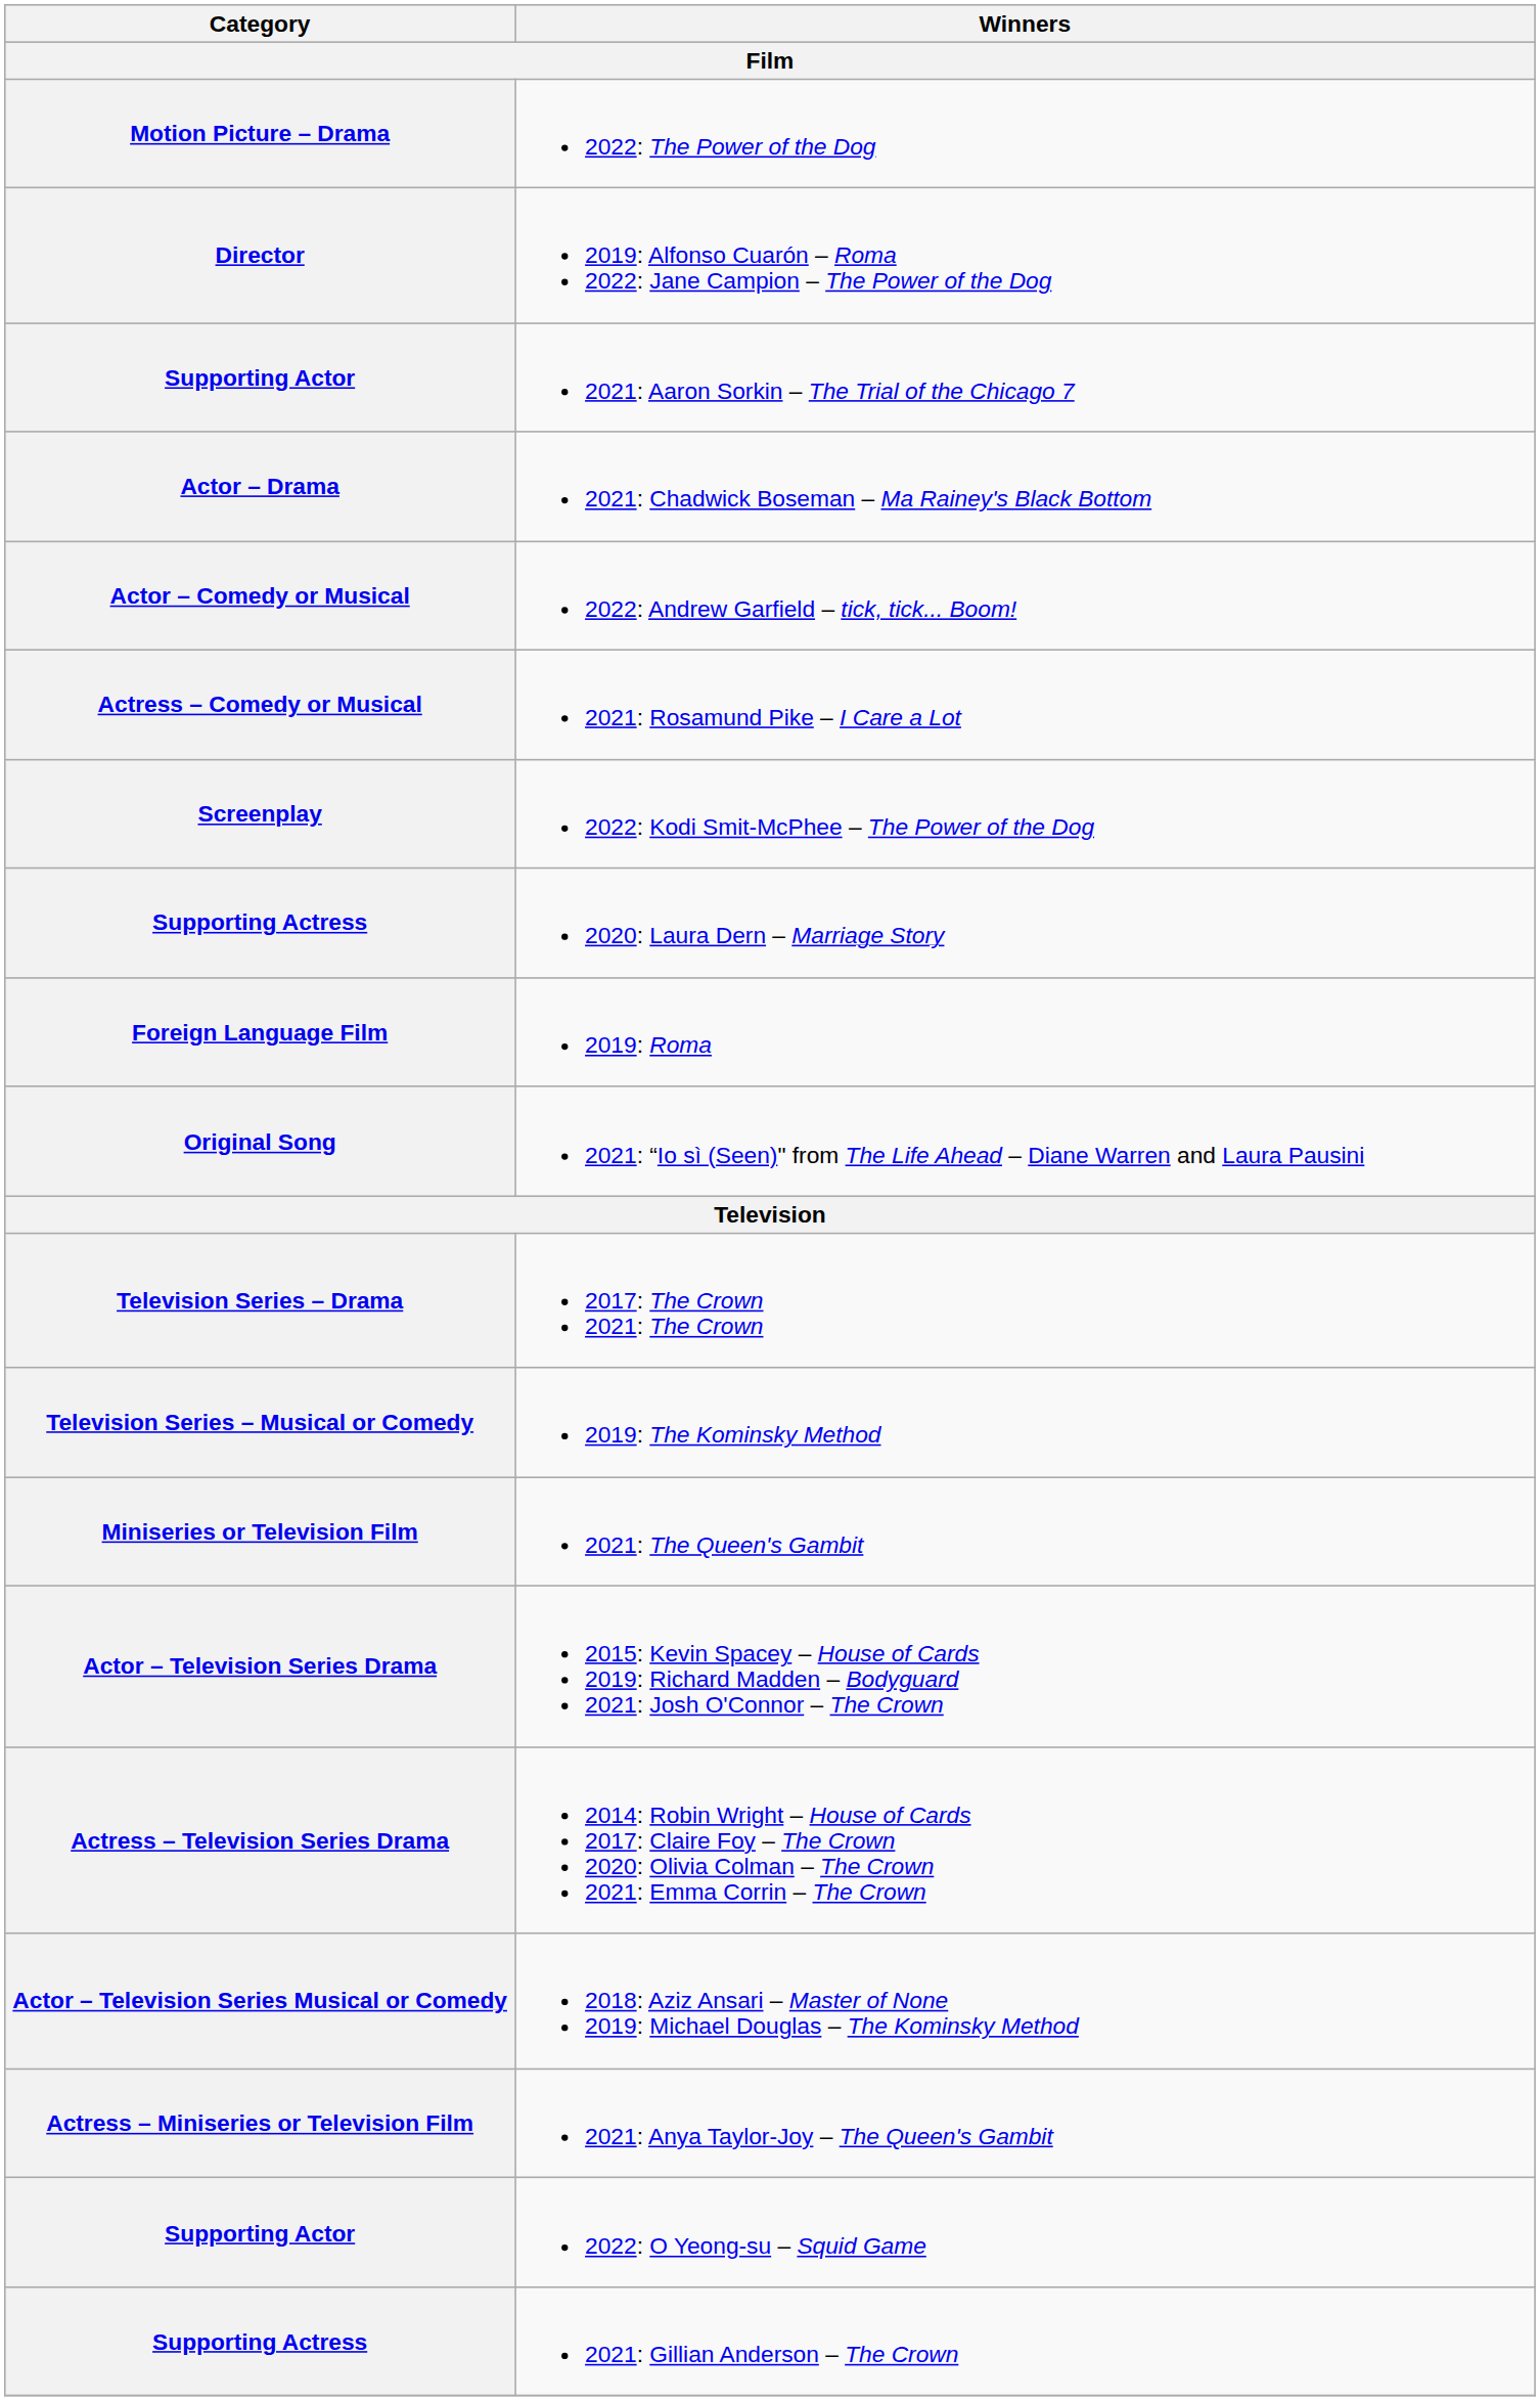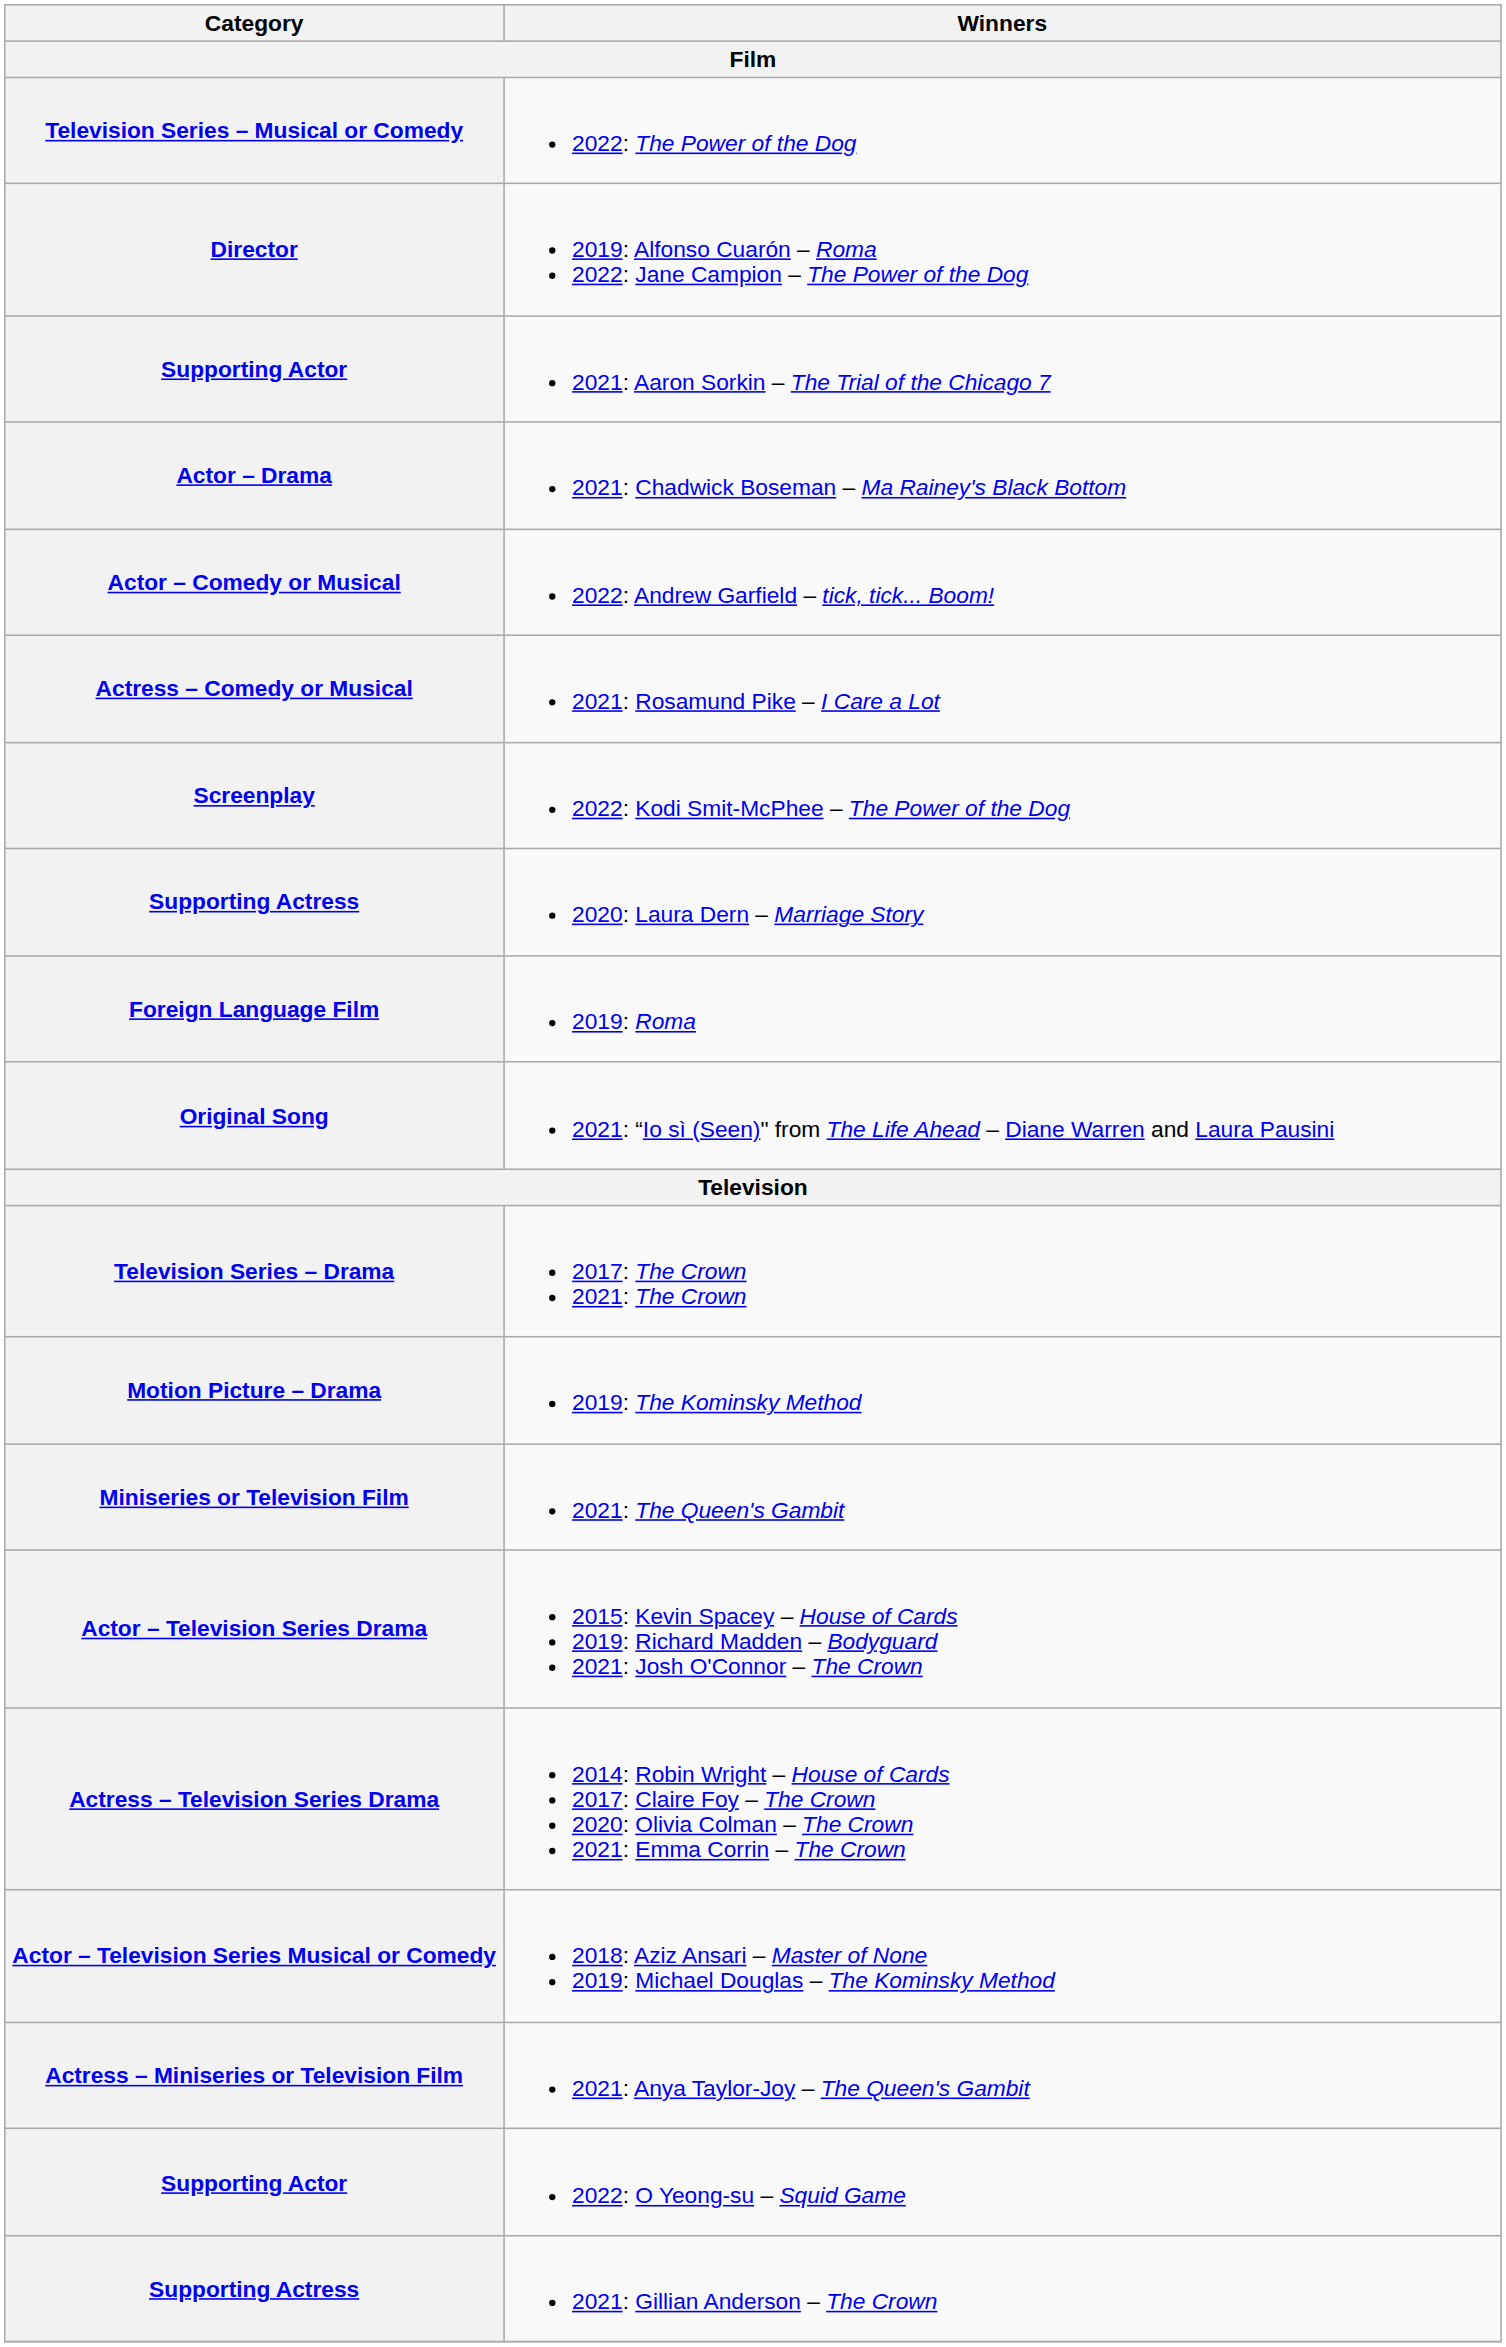 <table class="wikitable plainrowheaders" style="font-size: 90%" width=75%>
 <tr>
 <th scope="col" style="width:20%;">Category</th>
 <th scope="col" style="width:40%;">Winners</th>
 </tr>
 <tr>
 <th colspan="2" style="text-align:center;"><strong>Film</strong></th>
 </tr>
 <tr>
-<th><a href='#'>Motion Picture – Drama</a></th>
+<th><a href='#'>Television Series – Musical or Comedy</a></th>
 <td><br><ul><li><a href='#'>2022</a>: <em><a href='#'>The Power of the Dog</a></em></li></ul></td>
 </tr>
 <tr>
 <th><a href='#'>Director</a></th>
 <td><br><ul><li><a href='#'>2019</a>: <a href='#'>Alfonso Cuarón</a> – <em><a href='#'>Roma</a></em></li><li><a href='#'>2022</a>: <a href='#'>Jane Campion</a> – <em><a href='#'>The Power of the Dog</a></em></li></ul></td>
 </tr>
 <tr>
 <th><a href='#'>Supporting Actor</a></th>
 <td><br><ul><li><a href='#'>2021</a>: <a href='#'>Aaron Sorkin</a> – <em><a href='#'>The Trial of the Chicago 7</a></em></li></ul></td>
 </tr>
 <tr>
 <th><a href='#'>Actor – Drama</a></th>
 <td><br><ul><li><a href='#'>2021</a>: <a href='#'>Chadwick Boseman</a> – <em><a href='#'>Ma Rainey's Black Bottom</a></em></li></ul></td>
 </tr>
 <tr>
 <th><a href='#'>Actor – Comedy or Musical</a></th>
 <td><br><ul><li><a href='#'>2022</a>: <a href='#'>Andrew Garfield</a> – <em><a href='#'>tick, tick... Boom!</a></em></li></ul></td>
 </tr>
 <tr>
 <th><a href='#'>Actress – Comedy or Musical</a></th>
 <td><br><ul><li><a href='#'>2021</a>: <a href='#'>Rosamund Pike</a> – <em><a href='#'>I Care a Lot</a></em></li></ul></td>
 </tr>
 <tr>
 <th><a href='#'>Screenplay</a></th>
 <td><br><ul><li><a href='#'>2022</a>: <a href='#'>Kodi Smit-McPhee</a> – <em><a href='#'>The Power of the Dog</a></em></li></ul></td>
 </tr>
 <tr>
 <th><a href='#'>Supporting Actress</a></th>
 <td><br><ul><li><a href='#'>2020</a>: <a href='#'>Laura Dern</a> – <em><a href='#'>Marriage Story</a></em></li></ul></td>
 </tr>
 <tr>
 <th><a href='#'>Foreign Language Film</a></th>
 <td><br><ul><li><a href='#'>2019</a>: <em><a href='#'>Roma</a></em></li></ul></td>
 </tr>
 <tr>
 <th><a href='#'>Original Song</a></th>
 <td><br><ul><li><a href='#'>2021</a>: “<a href='#'>Io sì (Seen)</a>" from <em><a href='#'>The Life Ahead</a></em> – <a href='#'>Diane Warren</a> and <a href='#'>Laura Pausini</a></li></ul></td>
 </tr>
 <tr>
 <th colspan="2" style="text-align:center;"><strong>Television</strong></th>
 </tr>
 <tr>
 <th><a href='#'>Television Series – Drama</a></th>
 <td><br><ul><li><a href='#'>2017</a>: <em><a href='#'>The Crown</a></em></li><li><a href='#'>2021</a>: <em><a href='#'>The Crown</a></em></li></ul></td>
 </tr>
 <tr>
-<th><a href='#'>Television Series – Musical or Comedy</a></th>
+<th><a href='#'>Motion Picture – Drama</a></th>
 <td><br><ul><li><a href='#'>2019</a>: <em><a href='#'>The Kominsky Method</a></em></li></ul></td>
 </tr>
 <tr>
 <th><a href='#'>Miniseries or Television Film</a></th>
 <td><br><ul><li><a href='#'>2021</a>: <em><a href='#'>The Queen's Gambit</a></em></li></ul></td>
 </tr>
 <tr>
 <th><a href='#'>Actor – Television Series Drama</a></th>
 <td><br><ul><li><a href='#'>2015</a>: <a href='#'>Kevin Spacey</a> – <em><a href='#'>House of Cards</a></em></li><li><a href='#'>2019</a>: <a href='#'>Richard Madden</a> – <em><a href='#'>Bodyguard</a></em></li><li><a href='#'>2021</a>: <a href='#'>Josh O'Connor</a> – <em><a href='#'>The Crown</a></em></li></ul></td>
 </tr>
 <tr>
 <th><a href='#'>Actress – Television Series Drama</a></th>
 <td><br><ul><li><a href='#'>2014</a>: <a href='#'>Robin Wright</a> – <em><a href='#'>House of Cards</a></em></li><li><a href='#'>2017</a>: <a href='#'>Claire Foy</a> – <em><a href='#'>The Crown</a></em></li><li><a href='#'>2020</a>: <a href='#'>Olivia Colman</a> – <em><a href='#'>The Crown</a></em></li><li><a href='#'>2021</a>: <a href='#'>Emma Corrin</a> – <em><a href='#'>The Crown</a></em></li></ul></td>
 </tr>
 <tr>
 <th><a href='#'>Actor – Television Series Musical or Comedy</a></th>
 <td><br><ul><li><a href='#'>2018</a>: <a href='#'>Aziz Ansari</a> – <em><a href='#'>Master of None</a></em></li><li><a href='#'>2019</a>: <a href='#'>Michael Douglas</a> – <em><a href='#'>The Kominsky Method</a></em></li></ul></td>
 </tr>
 <tr>
 <th><a href='#'>Actress – Miniseries or Television Film</a></th>
 <td><br><ul><li><a href='#'>2021</a>: <a href='#'>Anya Taylor-Joy</a> – <em><a href='#'>The Queen's Gambit</a></em></li></ul></td>
 </tr>
 <tr>
 <th><a href='#'>Supporting Actor</a></th>
 <td><br><ul><li><a href='#'>2022</a>: <a href='#'>O Yeong-su</a> – <em><a href='#'>Squid Game</a></em></li></ul></td>
 </tr>
 <tr>
 <th><a href='#'>Supporting Actress</a></th>
 <td><br><ul><li><a href='#'>2021</a>: <a href='#'>Gillian Anderson</a> – <em><a href='#'>The Crown</a></em></li></ul></td>
 </tr>
 <tr>
 </tr>
 </table>
